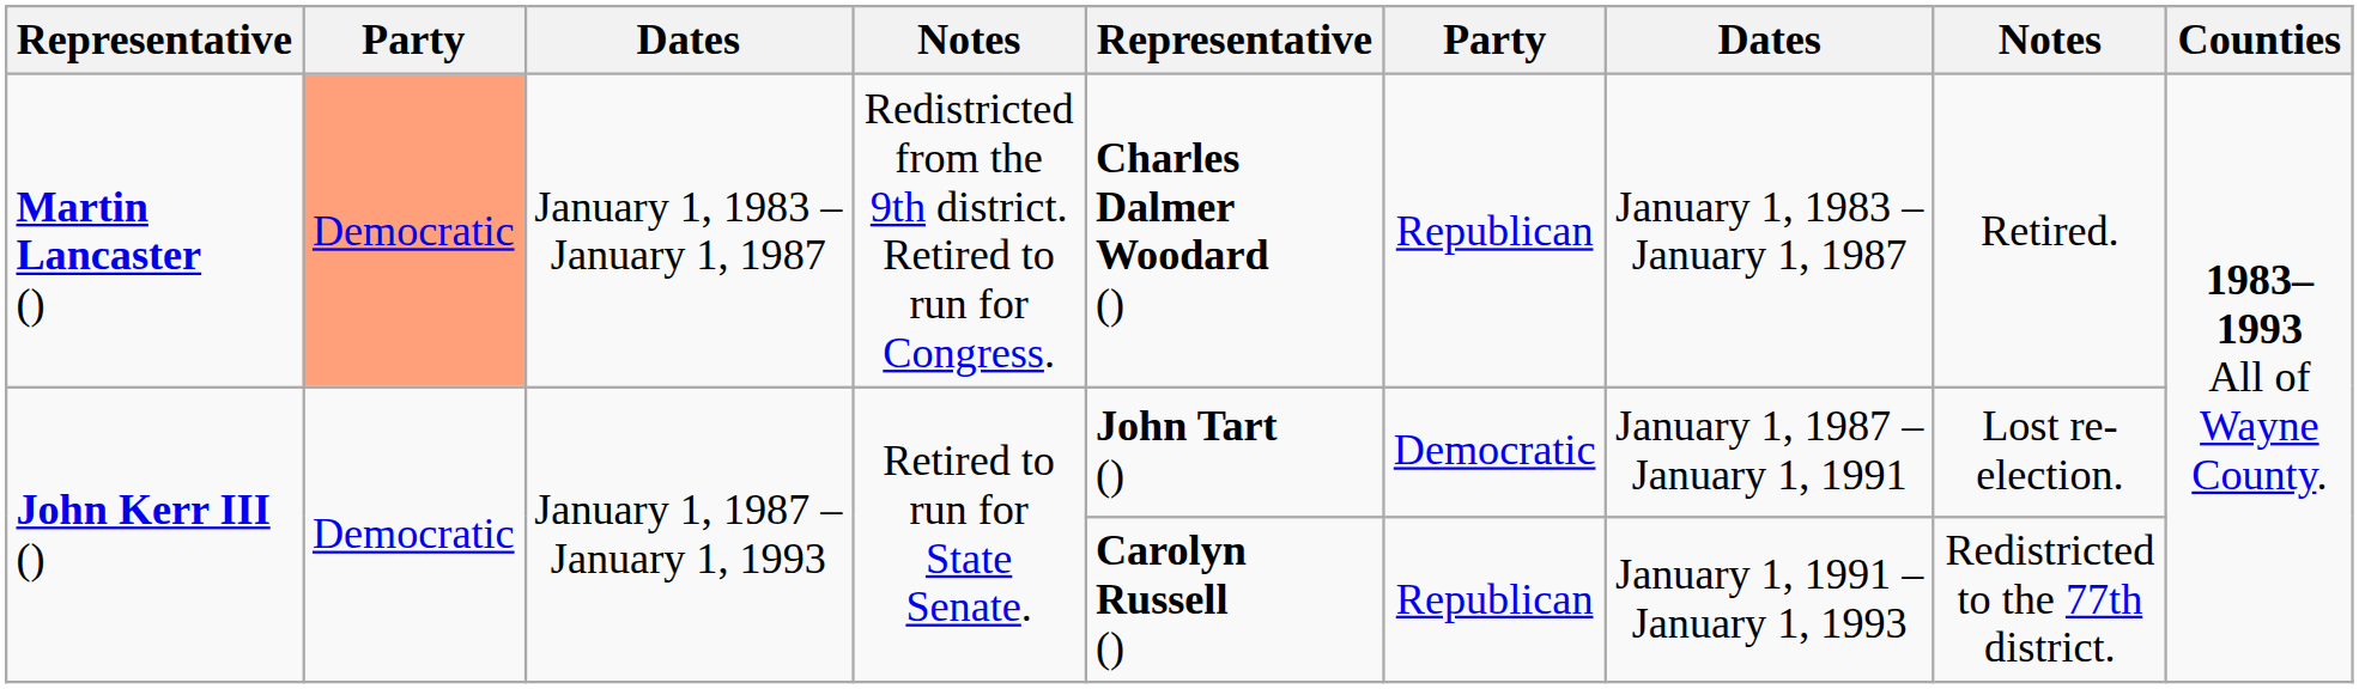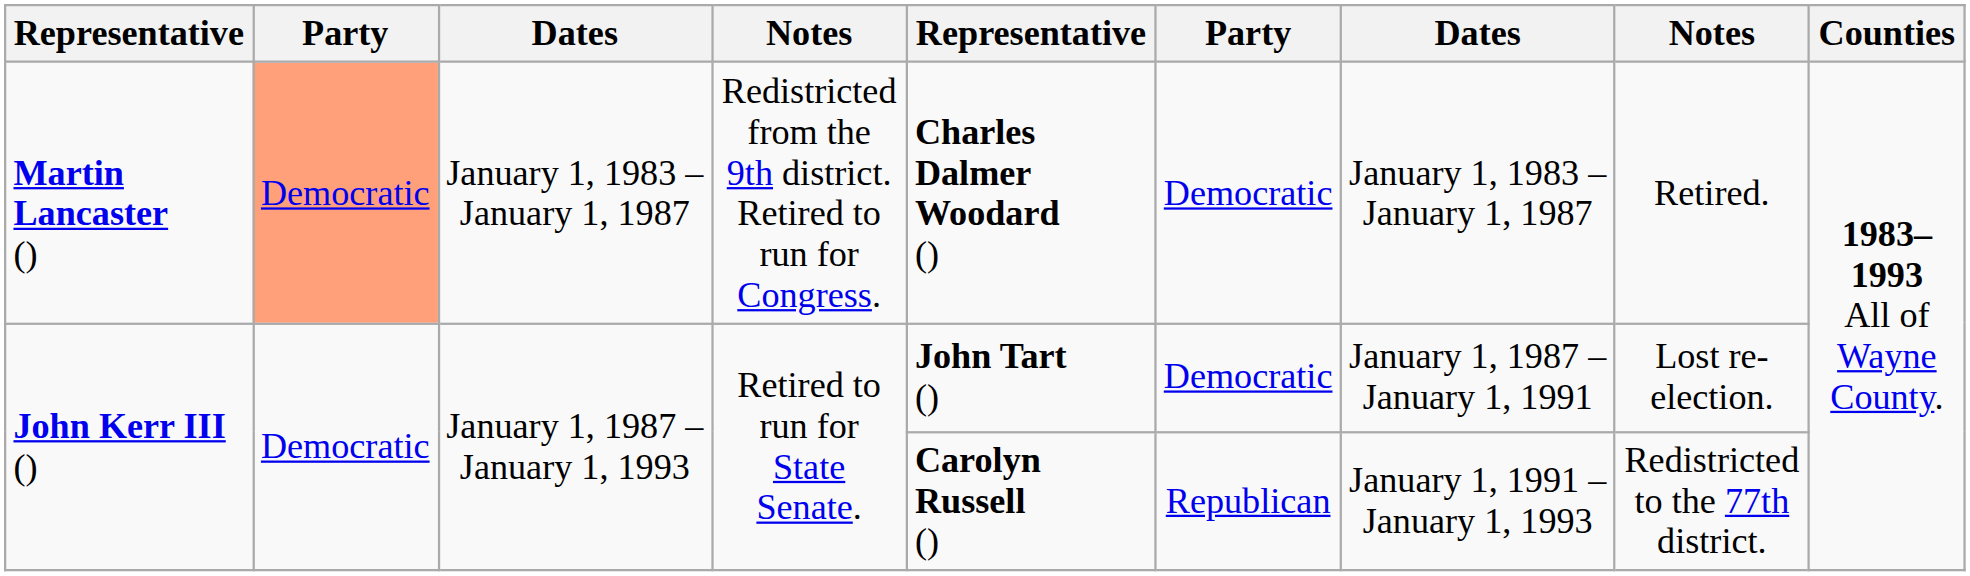 <table class=wikitable style="text-align:center">
 <tr>
 <th>Representative</th>
 <th>Party</th>
 <th>Dates</th>
 <th>Notes</th>
 <th>Representative</th>
 <th>Party</th>
 <th>Dates</th>
 <th>Notes</th>
 <th>Counties</th>
 </tr>
 <tr style="height:3em">
 <td align=left><br><strong><a href='#'>Martin Lancaster</a></strong><br>()</td>
 <td style="background: lightsalmon;"><a href='#'>Democratic</a></td>
 <td nowrap>January 1, 1983 – <br> January 1, 1987</td>
 <td>Redistricted from the <a href='#'>9th</a> district. <br> Retired to run for <a href='#'>Congress</a>.</td>
 <td align=left><strong>Charles Dalmer Woodard</strong><br>()</td>
-<td><a href='#'>Republican</a></td>
+<td><a href='#'>Democratic</a></td>
 <td nowrap>January 1, 1983 – <br> January 1, 1987</td>
 <td>Retired.</td>
 <td rowspan=3><strong>1983–1993</strong><br> All of <a href='#'>Wayne County</a>.</td>
 </tr>
 <tr style="height:3em">
 <td rowspan=2 align=left><strong><a href='#'>John Kerr III</a></strong><br>()</td>
 <td rowspan=2 ><a href='#'>Democratic</a></td>
 <td rowspan=2 nowrap>January 1, 1987 – <br> January 1, 1993</td>
 <td rowspan=2>Retired to run for <a href='#'>State Senate</a>.</td>
 <td align=left><strong>John Tart</strong><br>()</td>
 <td><a href='#'>Democratic</a></td>
 <td nowrap>January 1, 1987 – <br> January 1, 1991</td>
 <td>Lost re-election.</td>
 </tr>
 <tr style="height:3em">
 <td align=left><strong>Carolyn Russell</strong><br>()</td>
 <td><a href='#'>Republican</a></td>
 <td nowrap>January 1, 1991 – <br> January 1, 1993</td>
 <td>Redistricted to the <a href='#'>77th</a> district.</td>
 </tr>
 </table>
